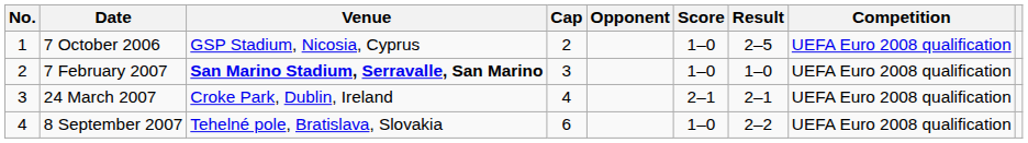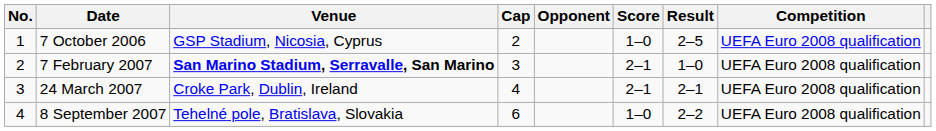 <table class="wikitable sortable">
 <tr>
 <th scope="col">No.</th>
 <th scope="col" data-sort-type="date">Date</th>
 <th scope="col">Venue</th>
 <th scope="col">Cap</th>
 <th scope="col">Opponent</th>
 <th scope="col">Score</th>
 <th scope="col">Result</th>
 <th scope="col">Competition</th>
 <th scope="col" class="unsortable"></th>
 </tr>
 <tr>
 <td align="center">1</td>
 <td>7 October 2006</td>
 <td><a href='#'>GSP Stadium</a>, <a href='#'>Nicosia</a>, Cyprus</td>
 <td align="center">2</td>
 <td></td>
 <td align="center">1–0</td>
 <td align="center">2–5</td>
 <td><a href='#'>UEFA Euro 2008 qualification</a></td>
 <td></td>
 </tr>
 <tr>
 <td align="center">2</td>
 <td>7 February 2007</td>
 <td><strong><a href='#'>San Marino Stadium</a>, <a href='#'>Serravalle</a>, San Marino</strong></td>
 <td align="center">3</td>
 <td></td>
-<td align="center">1–0</td>
+<td align="center">2–1</td>
 <td align="center">1–0</td>
 <td>UEFA Euro 2008 qualification</td>
 <td></td>
 </tr>
 <tr>
 <td align="center">3</td>
 <td>24 March 2007</td>
 <td><a href='#'>Croke Park</a>, <a href='#'>Dublin</a>, Ireland</td>
 <td align="center">4</td>
 <td></td>
 <td align="center">2–1</td>
 <td align="center">2–1</td>
 <td>UEFA Euro 2008 qualification</td>
 <td></td>
 </tr>
 <tr>
 <td align="center">4</td>
 <td>8 September 2007</td>
 <td><a href='#'>Tehelné pole</a>, <a href='#'>Bratislava</a>, Slovakia</td>
 <td align="center">6</td>
 <td></td>
 <td align="center">1–0</td>
 <td align="center">2–2</td>
 <td>UEFA Euro 2008 qualification</td>
 <td></td>
 </tr>
 </table>
